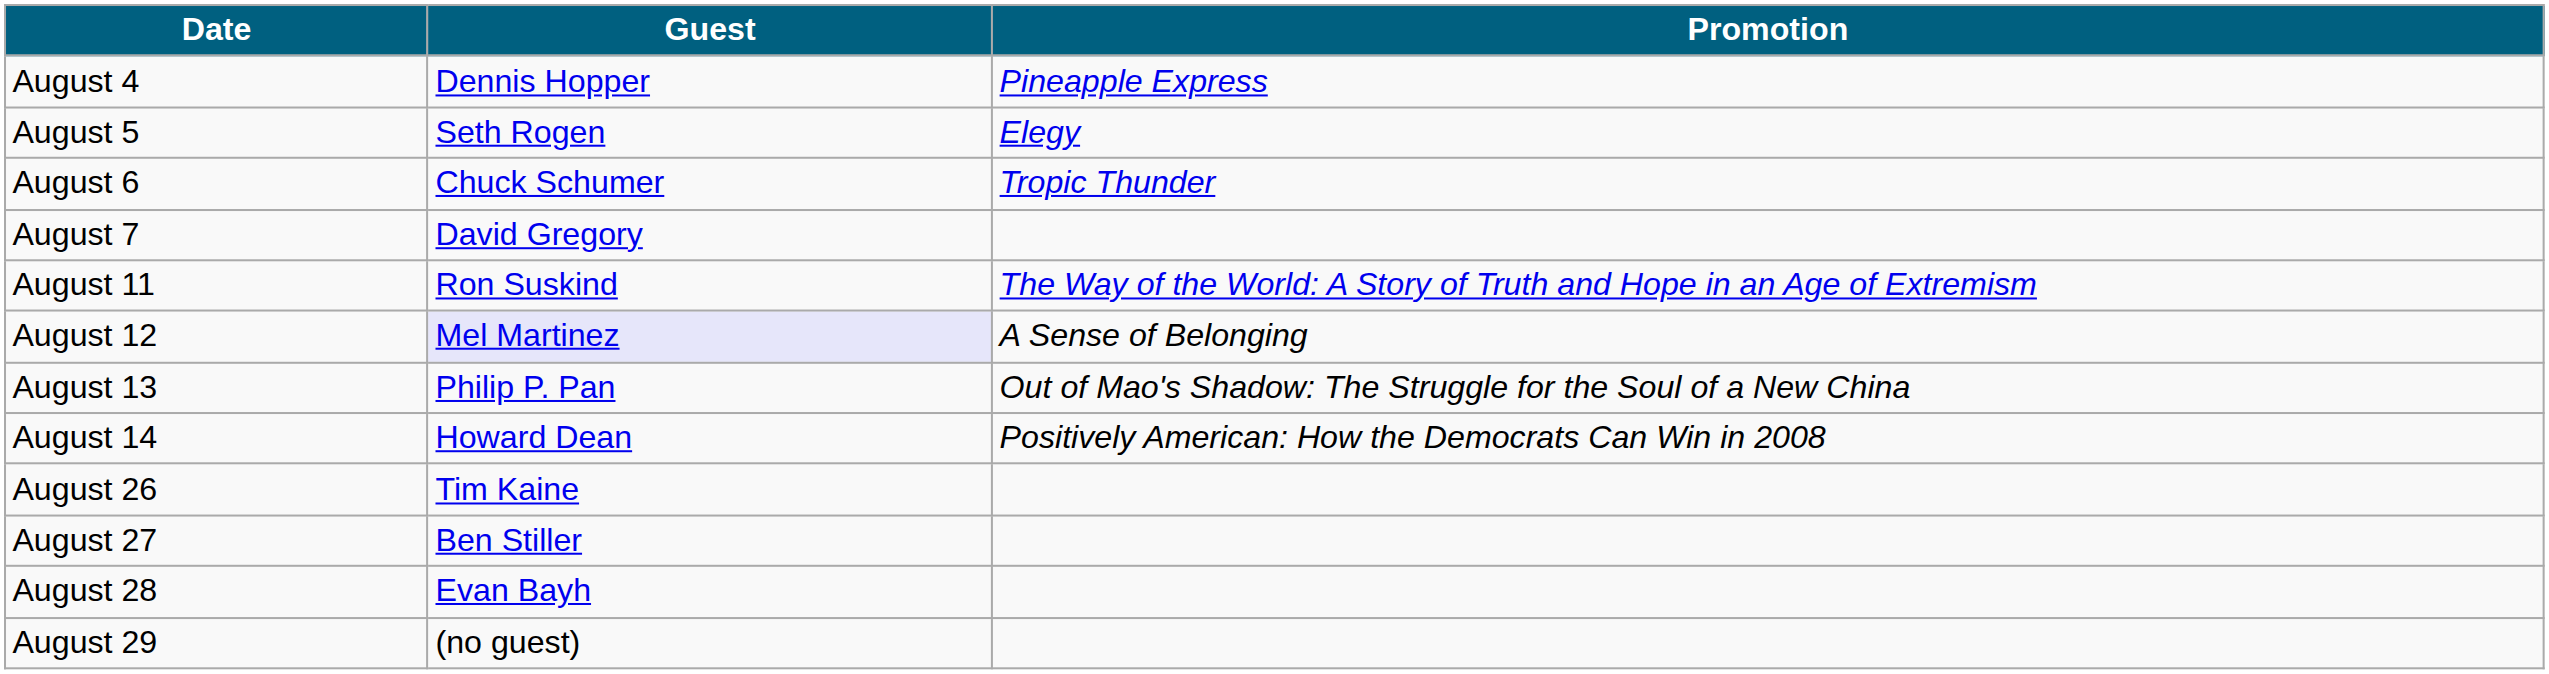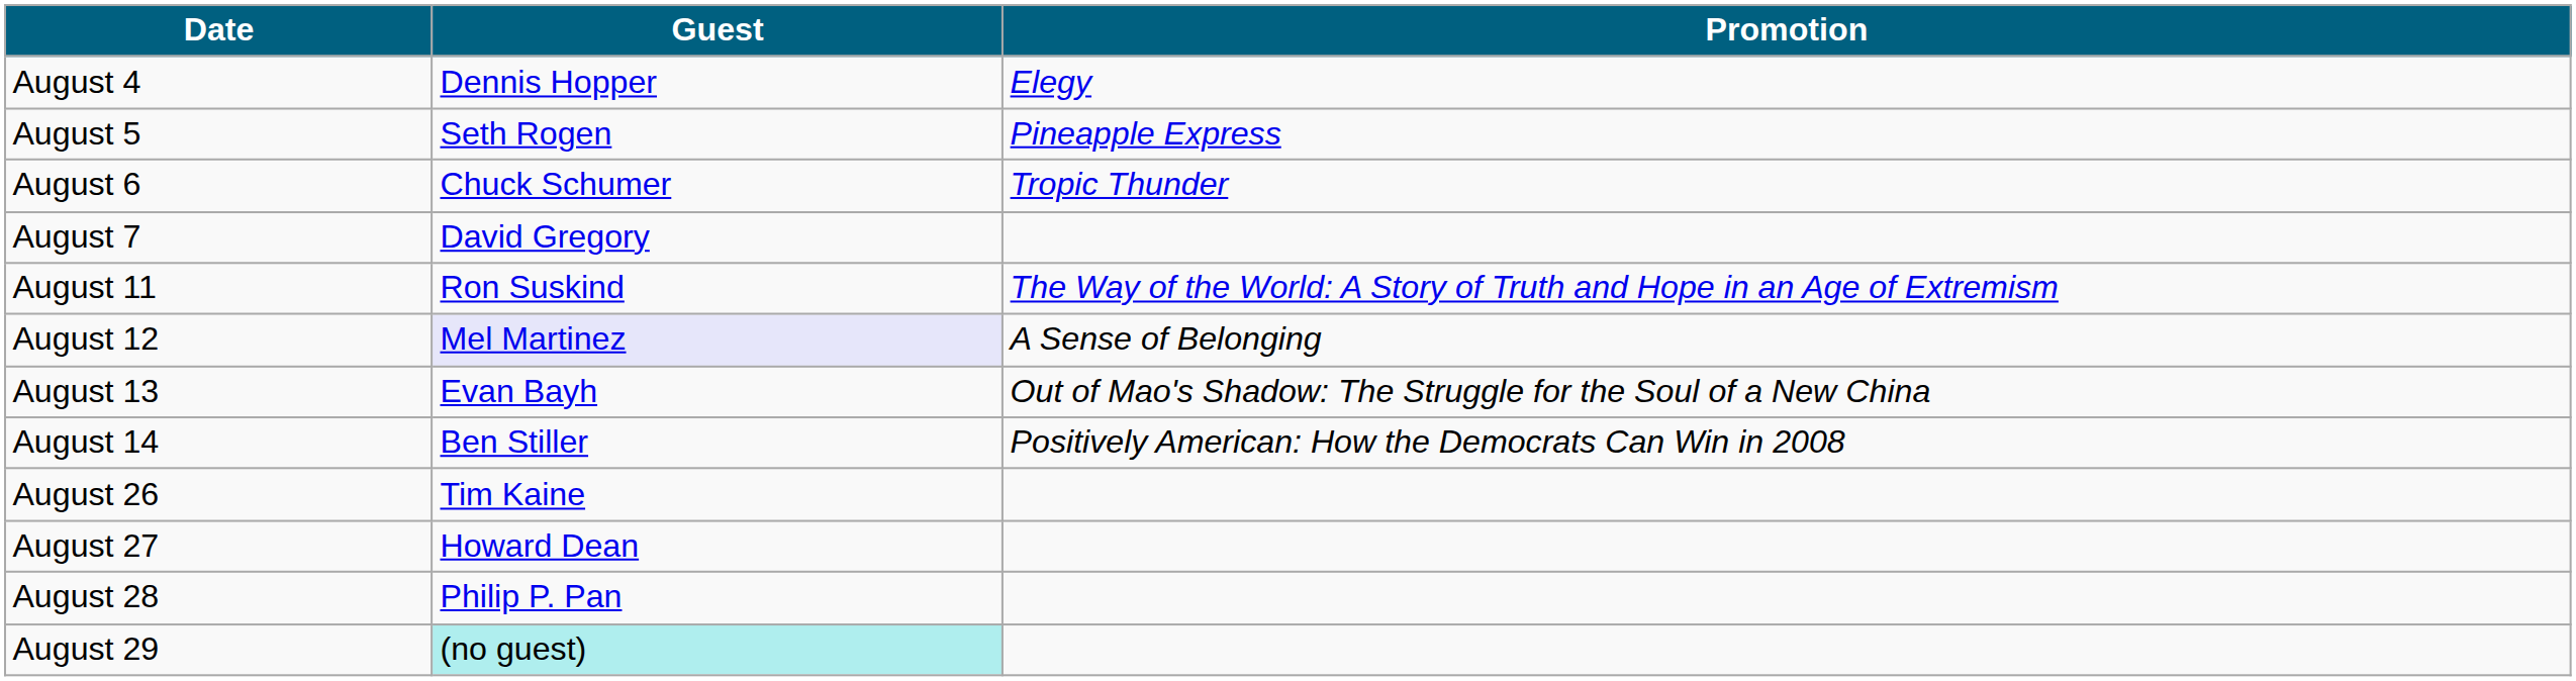 <table class="wikitable" width="100%">
 <tr>
 <th width="15%" style="background:#006080; color:#FFFFFF">Date</th>
 <th width="20%" style="background:#006080; color:#FFFFFF">Guest</th>
 <th width="55%" style="background:#006080; color:#FFFFFF">Promotion</th>
 </tr>
 <tr>
 <td>August 4</td>
 <td><a href='#'>Dennis Hopper</a></td>
-<td><em><a href='#'>Pineapple Express</a></em></td>
+<td><em><a href='#'>Elegy</a></em></td>
 </tr>
 <tr>
 <td>August 5</td>
 <td><a href='#'>Seth Rogen</a></td>
-<td><em><a href='#'>Elegy</a></em></td>
+<td><em><a href='#'>Pineapple Express</a></em></td>
 </tr>
 <tr>
 <td>August 6</td>
 <td><a href='#'>Chuck Schumer</a></td>
 <td><em><a href='#'>Tropic Thunder</a></em></td>
 </tr>
 <tr>
 <td>August 7</td>
 <td><a href='#'>David Gregory</a></td>
 <td></td>
 </tr>
 <tr>
 <td>August 11</td>
 <td><a href='#'>Ron Suskind</a></td>
 <td><em><a href='#'>The Way of the World: A Story of Truth and Hope in an Age of Extremism</a></em></td>
 </tr>
 <tr>
 <td>August 12</td>
 <td style="background: lavender;"><a href='#'>Mel Martinez</a></td>
 <td><em>A Sense of Belonging</em></td>
 </tr>
 <tr>
 <td>August 13</td>
-<td><a href='#'>Philip P. Pan</a></td>
+<td><a href='#'>Evan Bayh</a></td>
 <td><em>Out of Mao's Shadow: The Struggle for the Soul of a New China</em></td>
 </tr>
 <tr>
 <td>August 14</td>
-<td><a href='#'>Howard Dean</a></td>
+<td><a href='#'>Ben Stiller</a></td>
 <td><em>Positively American: How the Democrats Can Win in 2008</em></td>
 </tr>
 <tr>
 <td>August 26</td>
 <td><a href='#'>Tim Kaine</a></td>
 <td></td>
 </tr>
 <tr>
 <td>August 27</td>
-<td><a href='#'>Ben Stiller</a></td>
+<td><a href='#'>Howard Dean</a></td>
 <td></td>
 </tr>
 <tr>
 <td>August 28</td>
-<td><a href='#'>Evan Bayh</a></td>
+<td><a href='#'>Philip P. Pan</a></td>
 <td></td>
 </tr>
 <tr>
 <td>August 29</td>
-<td>(no guest)</td>
+<td style="background: paleturquoise;">(no guest)</td>
 <td></td>
 </tr>
 </table>
